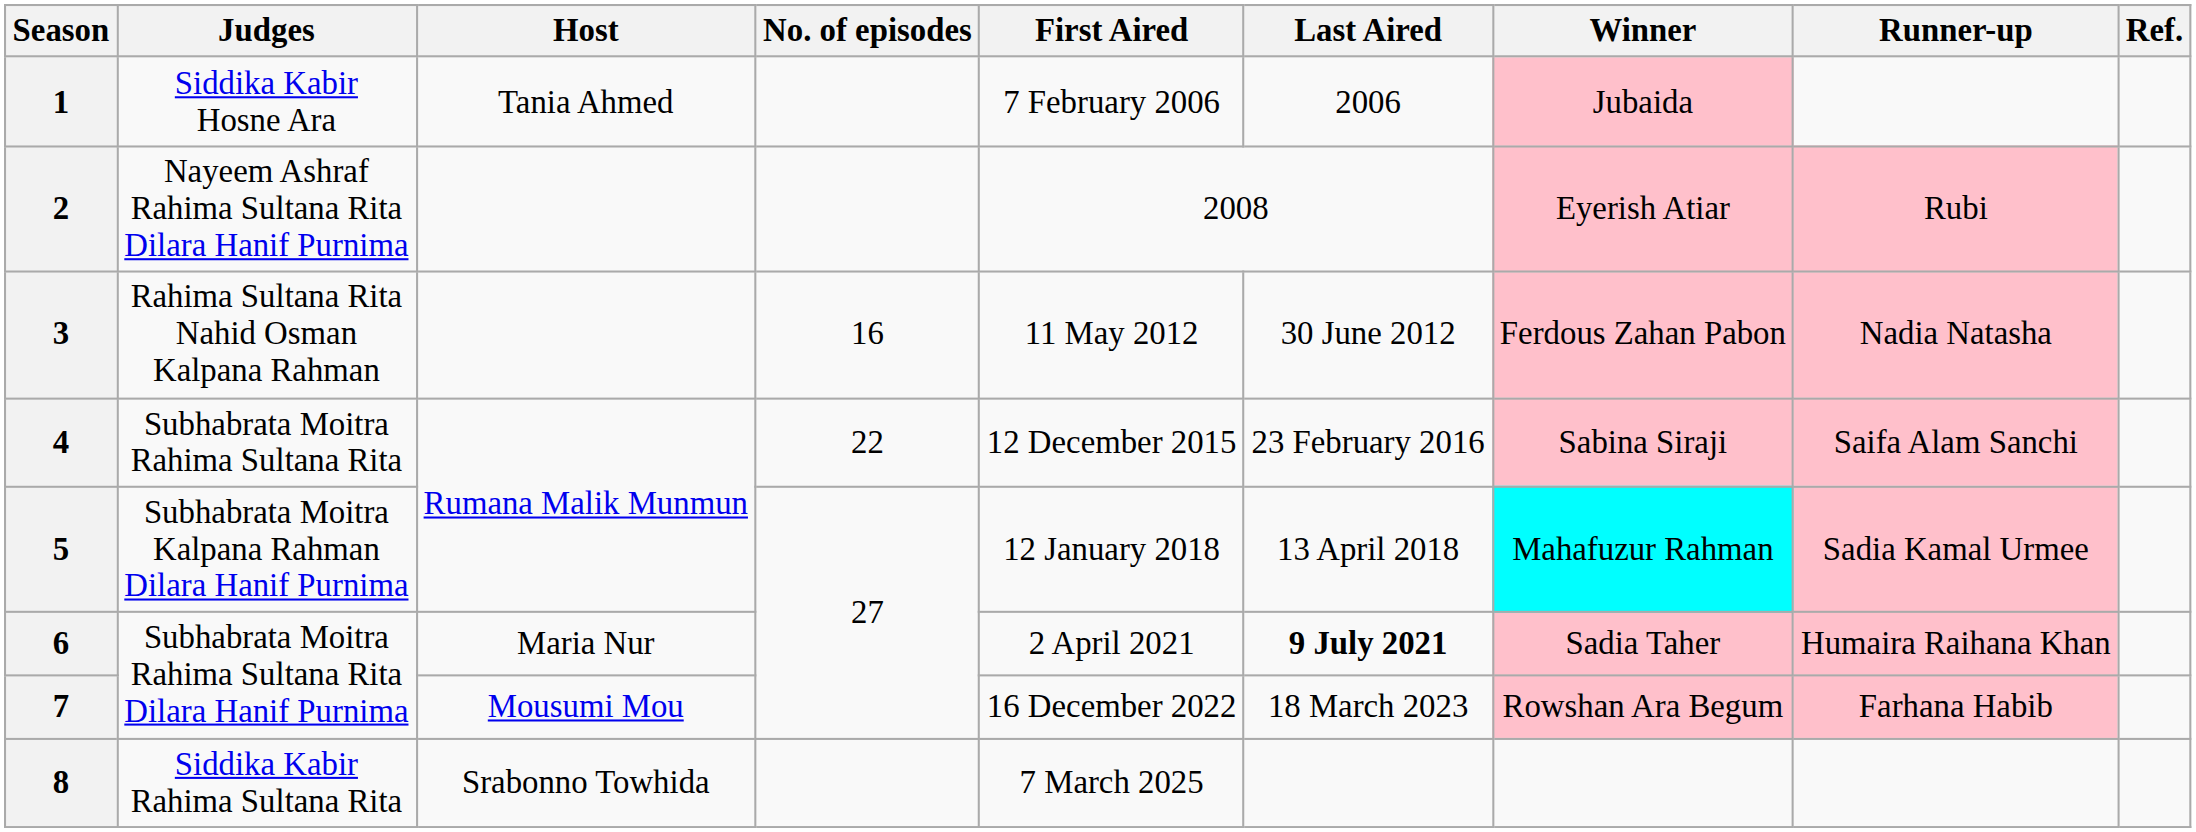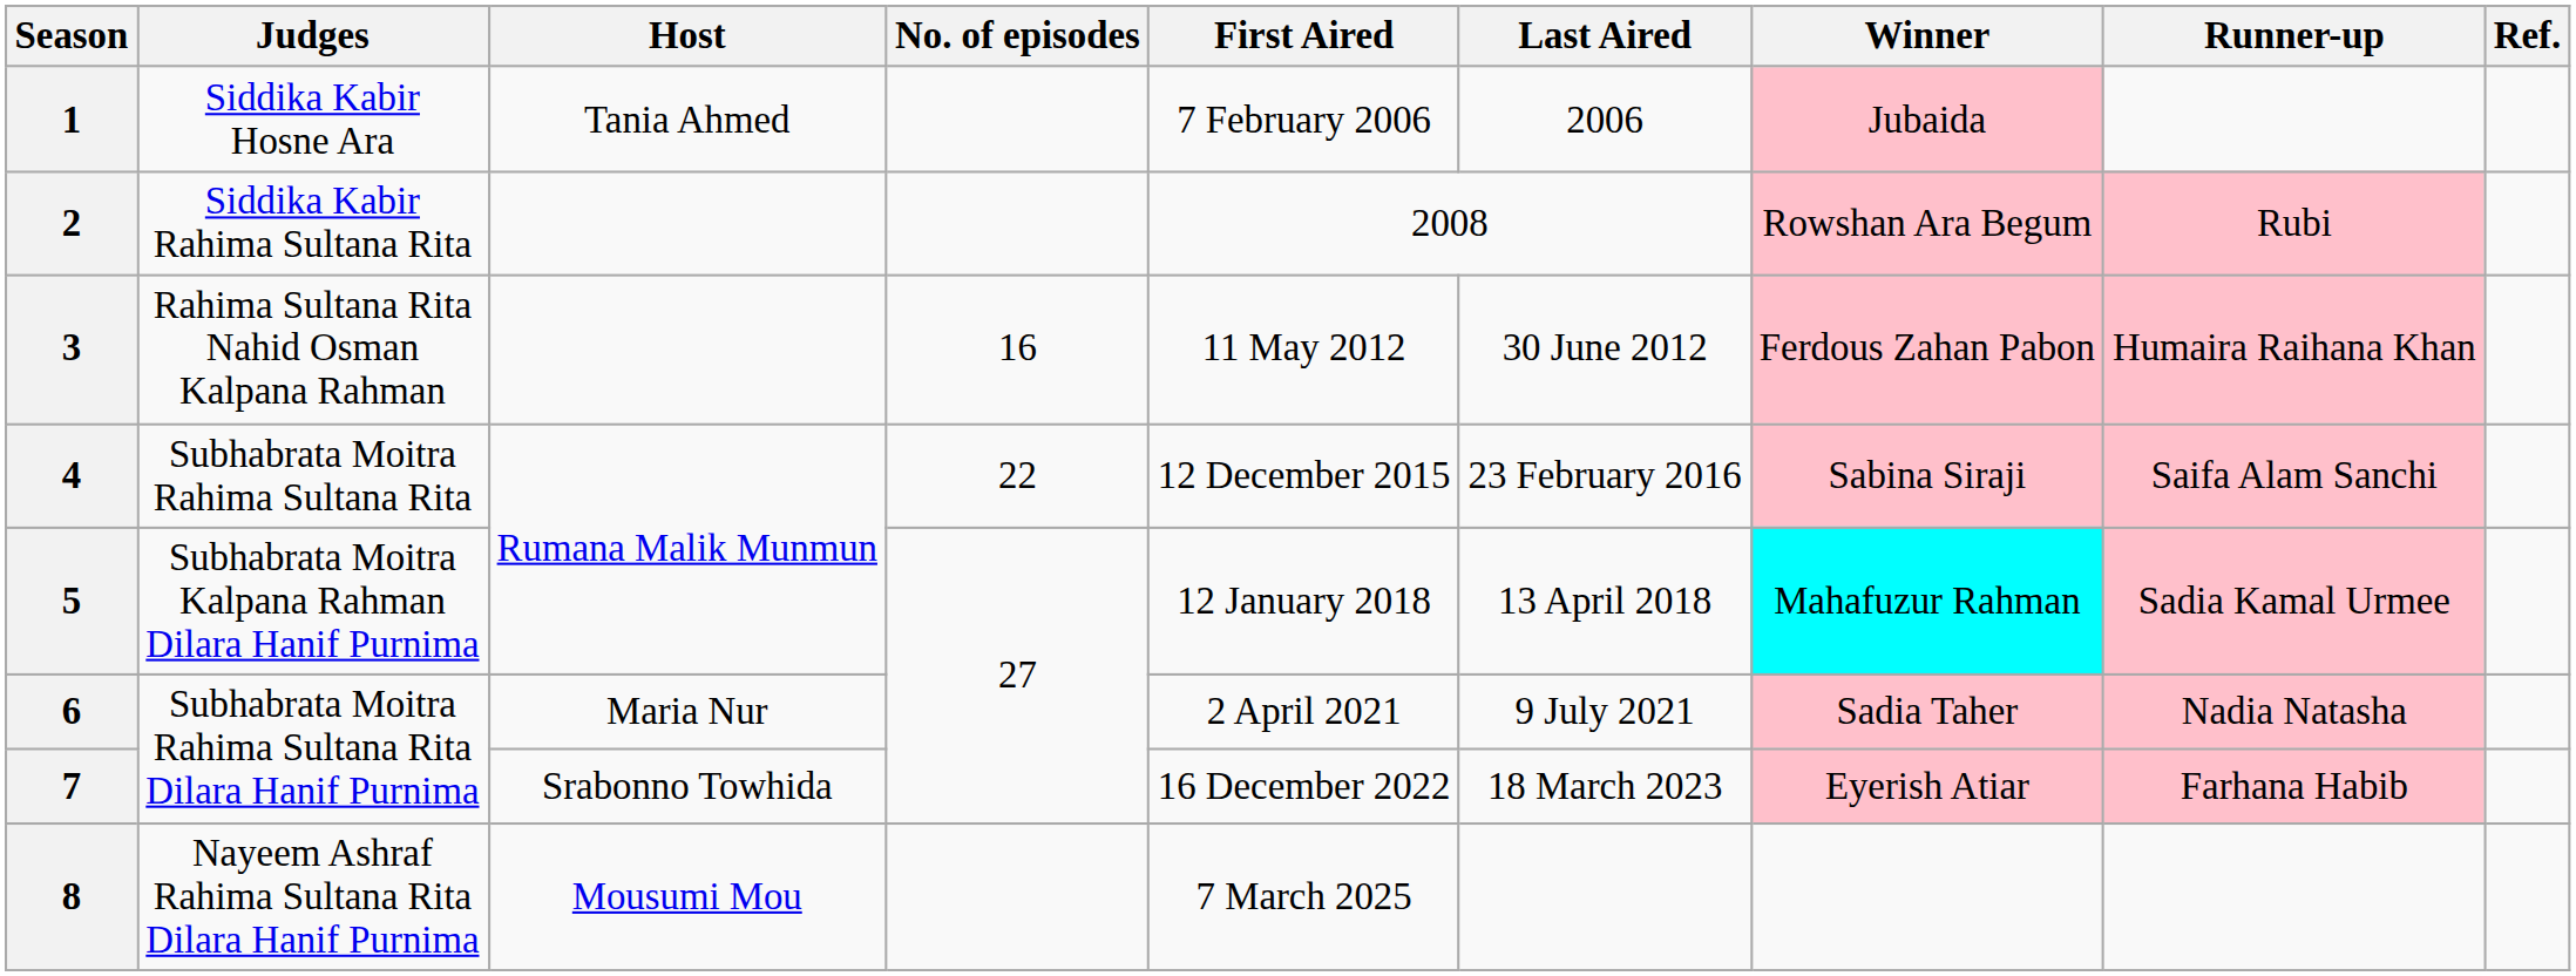 <table class="wikitable" style="text-align:center;">
 <tr>
 <th>Season</th>
 <th>Judges</th>
 <th>Host</th>
 <th>No. of episodes</th>
 <th>First Aired</th>
 <th>Last Aired</th>
 <th>Winner</th>
 <th>Runner-up</th>
 <th>Ref.</th>
 </tr>
 <tr>
 <th>1</th>
 <td><a href='#'>Siddika Kabir</a> <br> Hosne Ara</td>
 <td>Tania Ahmed</td>
 <td></td>
 <td>7 February 2006</td>
 <td>2006</td>
 <td bgcolor="pink">Jubaida</td>
 <td></td>
 <td></td>
 </tr>
 <tr>
 <th>2</th>
-<td>Nayeem Ashraf <br> Rahima Sultana Rita <br> <a href='#'>Dilara Hanif Purnima</a></td>
+<td><a href='#'>Siddika Kabir</a> <br> Rahima Sultana Rita</td>
 <td></td>
 <td></td>
 <td colspan="2">2008</td>
-<td bgcolor="pink">Eyerish Atiar</td>
+<td bgcolor="pink">Rowshan Ara Begum</td>
 <td bgcolor="pink">Rubi</td>
 <td></td>
 </tr>
 <tr>
 <th>3</th>
 <td>Rahima Sultana Rita <br> Nahid Osman <br> Kalpana Rahman</td>
 <td></td>
 <td>16</td>
 <td>11 May 2012</td>
 <td>30 June 2012</td>
 <td bgcolor="pink">Ferdous Zahan Pabon</td>
-<td bgcolor="pink">Nadia Natasha</td>
+<td bgcolor="pink">Humaira Raihana Khan</td>
 <td></td>
 </tr>
 <tr>
 <th>4</th>
 <td>Subhabrata Moitra <br> Rahima Sultana Rita</td>
 <td rowspan="2"><a href='#'>Rumana Malik Munmun</a></td>
 <td>22</td>
 <td>12 December 2015</td>
 <td>23 February 2016</td>
 <td bgcolor="pink">Sabina Siraji</td>
 <td bgcolor="pink">Saifa Alam Sanchi</td>
 <td></td>
 </tr>
 <tr>
 <th>5</th>
 <td>Subhabrata Moitra <br> Kalpana Rahman <br> <a href='#'>Dilara Hanif Purnima</a></td>
 <td rowspan="3">27</td>
 <td>12 January 2018</td>
 <td>13 April 2018</td>
 <td bgcolor="cyan">Mahafuzur Rahman</td>
 <td bgcolor="pink">Sadia Kamal Urmee</td>
 <td></td>
 </tr>
 <tr>
 <th>6</th>
 <td rowspan="2">Subhabrata Moitra <br> Rahima Sultana Rita <br> <a href='#'>Dilara Hanif Purnima</a></td>
 <td>Maria Nur</td>
 <td>2 April 2021</td>
-<td><strong>9 July 2021</strong></td>
+<td>9 July 2021</td>
 <td bgcolor="pink">Sadia Taher</td>
-<td bgcolor="pink">Humaira Raihana Khan</td>
+<td bgcolor="pink">Nadia Natasha</td>
 <td></td>
 </tr>
 <tr>
 <th>7</th>
-<td><a href='#'>Mousumi Mou</a></td>
+<td>Srabonno Towhida</td>
 <td>16 December 2022</td>
 <td>18 March 2023</td>
-<td bgcolor="pink">Rowshan Ara Begum</td>
+<td bgcolor="pink">Eyerish Atiar</td>
 <td bgcolor="pink">Farhana Habib</td>
 <td></td>
 </tr>
 <tr>
 <th>8</th>
-<td><a href='#'>Siddika Kabir</a> <br> Rahima Sultana Rita</td>
-<td>Srabonno Towhida</td>
+<td>Nayeem Ashraf <br> Rahima Sultana Rita <br> <a href='#'>Dilara Hanif Purnima</a></td>
+<td><a href='#'>Mousumi Mou</a></td>
 <td></td>
 <td>7 March 2025</td>
 <td></td>
 <td></td>
 <td></td>
 <td></td>
 </tr>
 </table>
